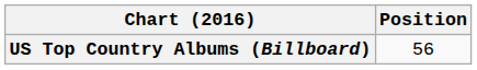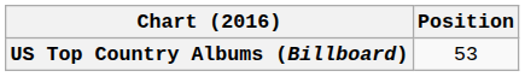 <table class="wikitable plainrowheaders" style="text-align:center">
 <tr>
 <th scope="col">Chart (2016)</th>
 <th scope="col">Position</th>
 </tr>
 <tr>
 <th scope="row">US Top Country Albums (<em>Billboard</em>)</th>
-<td>56</td>
+<td>53</td>
 </tr>
 </table>
